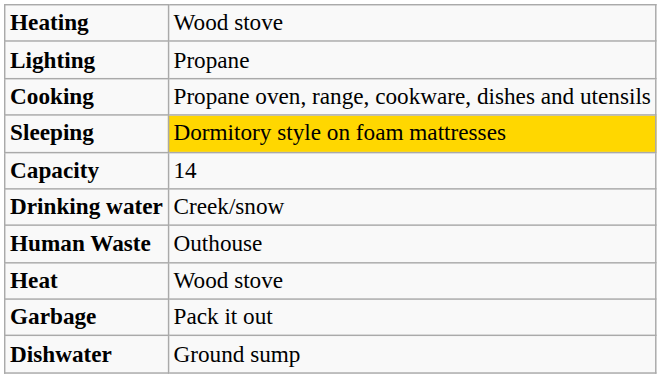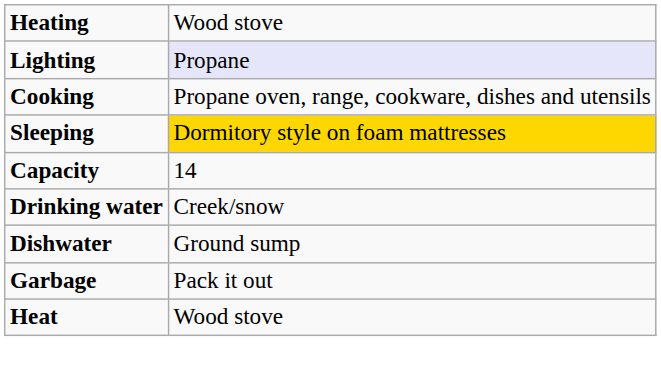 <table class = "wikitable">
 <tr>
 <td><strong>Heating</strong></td>
 <td>Wood stove</td>
 </tr>
 <tr>
 <td><strong>Lighting</strong></td>
-<td>Propane</td>
+<td style="background: lavender;">Propane</td>
 </tr>
 <tr>
 <td><strong>Cooking</strong></td>
 <td>Propane oven, range, cookware, dishes and utensils</td>
 </tr>
 <tr>
 <td><strong>Sleeping</strong></td>
 <td style="background: gold;">Dormitory style on foam mattresses</td>
 </tr>
 <tr>
 <td><strong>Capacity</strong></td>
 <td>14</td>
 </tr>
 <tr>
 <td><strong>Drinking water</strong></td>
 <td>Creek/snow</td>
 </tr>
 <tr>
-<td><strong>Human Waste</strong></td>
-<td>Outhouse</td>
-</tr>
-<tr>
-<td><strong>Heat</strong></td>
-<td>Wood stove</td>
+<td><strong>Dishwater</strong></td>
+<td>Ground sump</td>
 </tr>
 <tr>
 <td><strong>Garbage</strong></td>
 <td>Pack it out</td>
 </tr>
 <tr>
-<td><strong>Dishwater</strong></td>
-<td>Ground sump</td>
+<td><strong>Heat</strong></td>
+<td>Wood stove</td>
 </tr>
 </table>
